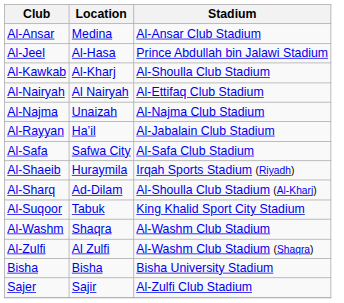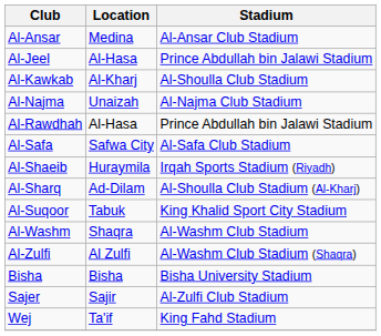 <table class="wikitable sortable">
 <tr>
 <th>Club</th>
 <th>Location</th>
 <th>Stadium</th>
 </tr>
 <tr>
 <td><a href='#'>Al-Ansar</a></td>
 <td><a href='#'>Medina</a></td>
 <td><a href='#'>Al-Ansar Club Stadium</a></td>
 </tr>
 <tr>
 <td><a href='#'>Al-Jeel</a></td>
 <td><a href='#'>Al-Hasa</a> </td>
 <td><a href='#'>Prince Abdullah bin Jalawi Stadium</a></td>
 </tr>
 <tr>
 <td><a href='#'>Al-Kawkab</a></td>
 <td><a href='#'>Al-Kharj</a></td>
 <td><a href='#'>Al-Shoulla Club Stadium</a></td>
 </tr>
 <tr>
-<td><a href='#'>Al-Nairyah</a></td>
-<td><a href='#'>Al Nairyah</a></td>
-<td><a href='#'>Al-Ettifaq Club Stadium</a></td>
-</tr>
-<tr>
 <td><a href='#'>Al-Najma</a></td>
 <td><a href='#'>Unaizah</a></td>
 <td><a href='#'>Al-Najma Club Stadium</a></td>
 </tr>
 <tr>
-<td><a href='#'>Al-Rayyan</a></td>
-<td><a href='#'>Haʼil</a></td>
-<td><a href='#'>Al-Jabalain Club Stadium</a></td>
+<td><a href='#'>Al-Rawdhah</a></td>
+<td>Al-Hasa </td>
+<td>Prince Abdullah bin Jalawi Stadium</td>
 </tr>
 <tr>
 <td><a href='#'>Al-Safa</a></td>
 <td><a href='#'>Safwa City</a></td>
 <td><a href='#'>Al-Safa Club Stadium</a></td>
 </tr>
 <tr>
 <td><a href='#'>Al-Shaeib</a></td>
 <td><a href='#'>Huraymila</a></td>
 <td><a href='#'>Irqah Sports Stadium</a> <small>(<a href='#'>Riyadh</a>)</small></td>
 </tr>
 <tr>
 <td><a href='#'>Al-Sharq</a></td>
 <td><a href='#'>Ad-Dilam</a></td>
 <td><a href='#'>Al-Shoulla Club Stadium</a> <small>(<a href='#'>Al-Kharj</a>)</small></td>
 </tr>
 <tr>
 <td><a href='#'>Al-Suqoor</a></td>
 <td><a href='#'>Tabuk</a></td>
 <td><a href='#'>King Khalid Sport City Stadium</a></td>
 </tr>
 <tr>
 <td><a href='#'>Al-Washm</a></td>
 <td><a href='#'>Shaqra</a></td>
 <td><a href='#'>Al-Washm Club Stadium</a></td>
 </tr>
 <tr>
 <td><a href='#'>Al-Zulfi</a></td>
 <td><a href='#'>Al Zulfi</a></td>
 <td><a href='#'>Al-Washm Club Stadium</a> <small>(<a href='#'>Shaqra</a>)</small></td>
 </tr>
 <tr>
 <td><a href='#'>Bisha</a></td>
 <td><a href='#'>Bisha</a></td>
 <td><a href='#'>Bisha University Stadium</a></td>
 </tr>
 <tr>
 <td><a href='#'>Sajer</a></td>
 <td><a href='#'>Sajir</a></td>
 <td><a href='#'>Al-Zulfi Club Stadium</a></td>
 </tr>
 <tr>
+<td><a href='#'>Wej</a></td>
+<td><a href='#'>Ta'if</a></td>
+<td><a href='#'>King Fahd Stadium</a></td>
+</tr>
+<tr>
 </tr>
 </table>
